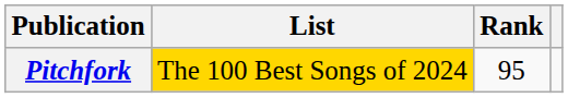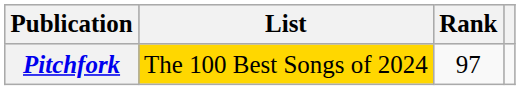 <table class="wikitable plain-row-headers">
 <tr>
 <th scope="col">Publication</th>
 <th scope="col">List</th>
 <th scope="col">Rank</th>
 <th scope="col"></th>
 </tr>
 <tr>
 <th scope="row"><em><a href='#'>Pitchfork</a></em></th>
 <td style="background: gold;">The 100 Best Songs of 2024</td>
-<td style="text-align: center;">95</td>
+<td style="text-align: center;">97</td>
 <td style="text-align: center;"></td>
 </tr>
 </table>
